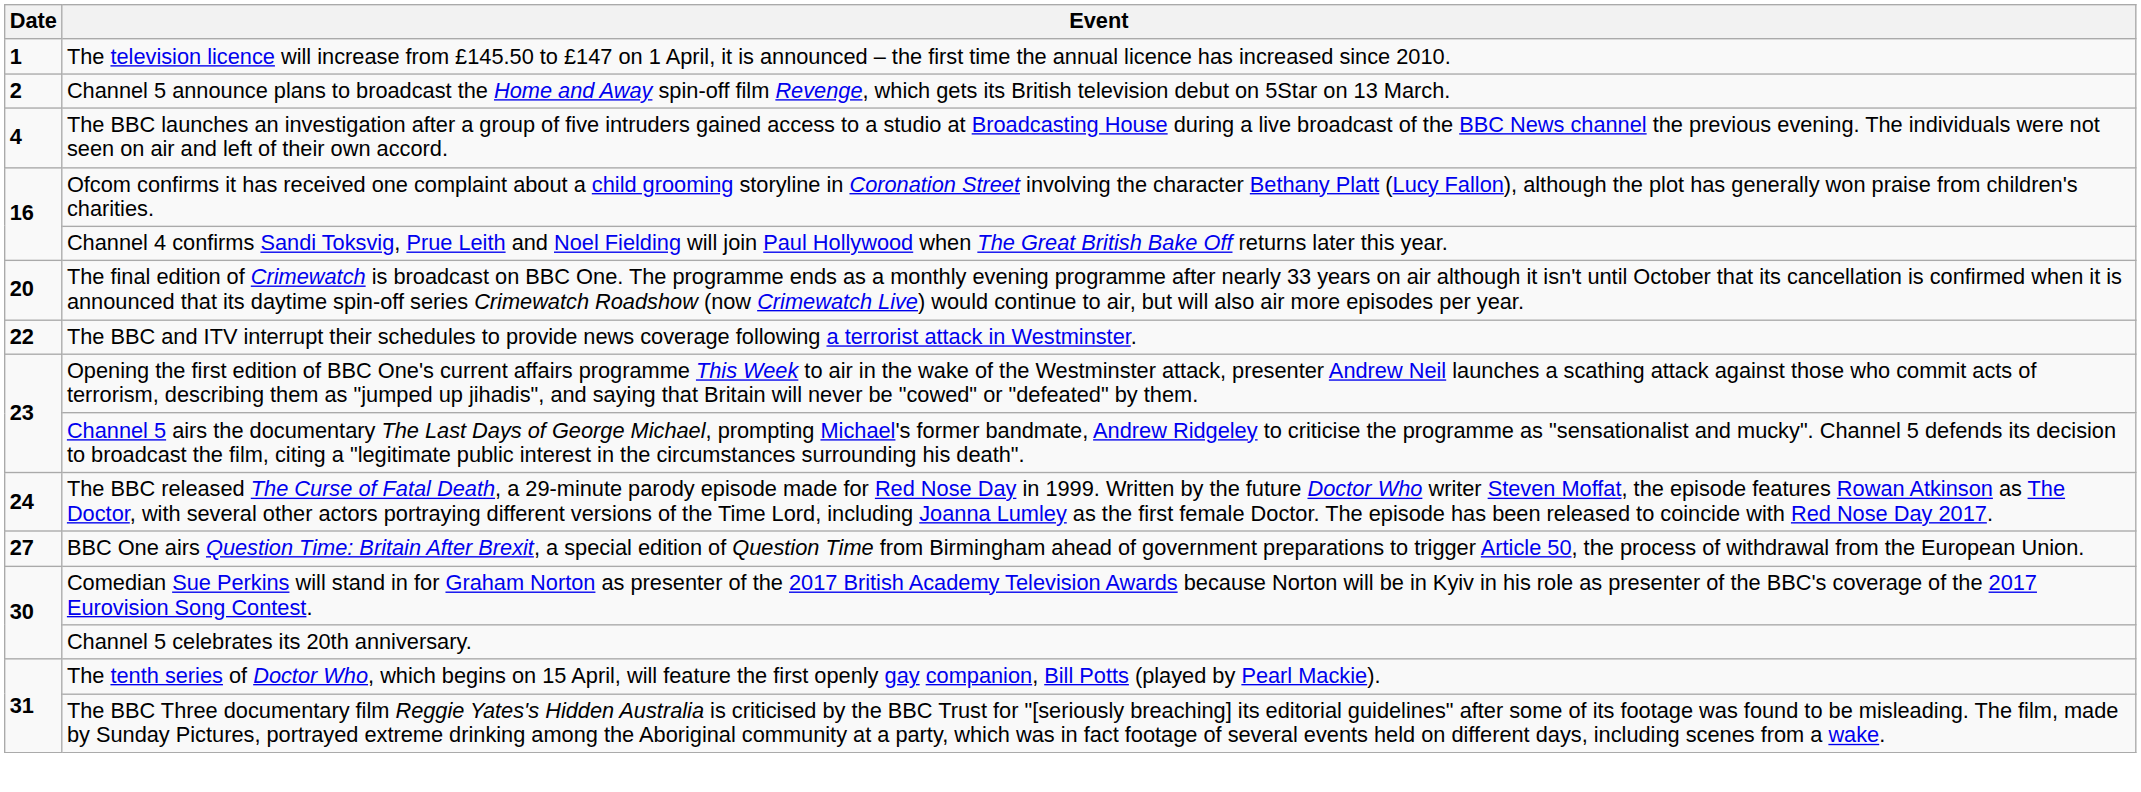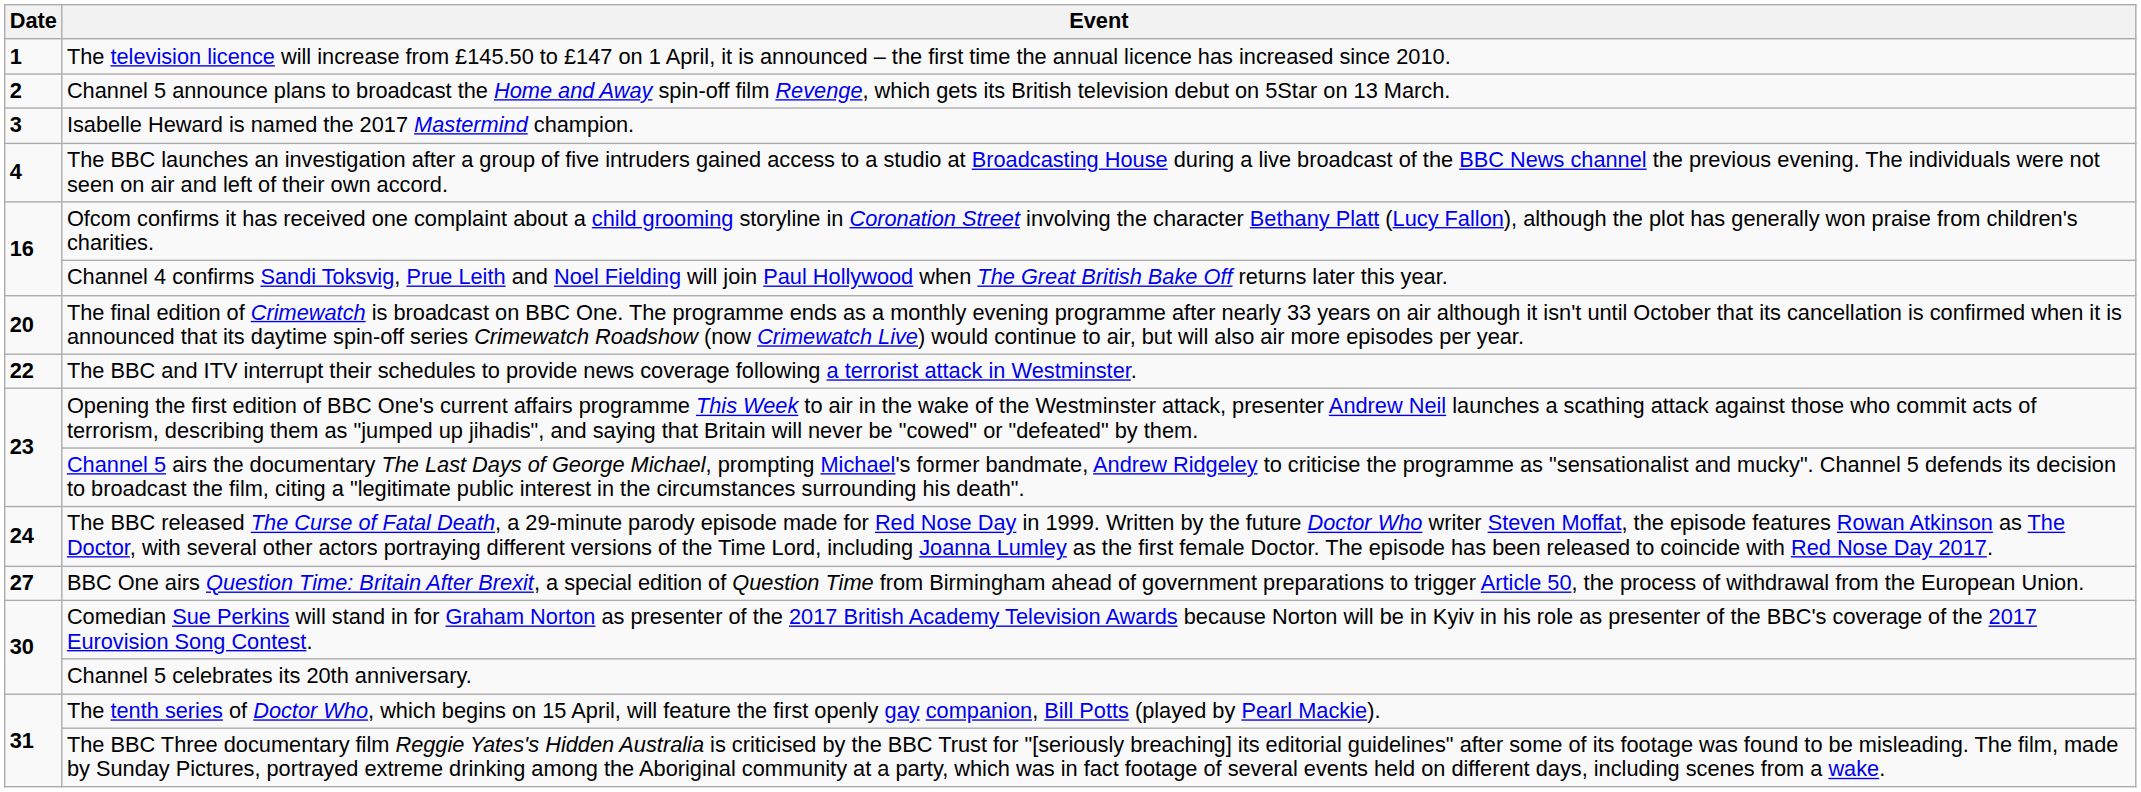 <table class="wikitable">
 <tr>
 <th>Date</th>
 <th>Event</th>
 </tr>
 <tr>
 <td><strong>1</strong></td>
 <td>The <a href='#'>television licence</a> will increase from £145.50 to £147 on 1 April, it is announced – the first time the annual licence has increased since 2010.</td>
 </tr>
 <tr>
 <td><strong>2</strong></td>
 <td>Channel 5 announce plans to broadcast the <em><a href='#'>Home and Away</a></em> spin-off film <em><a href='#'>Revenge</a></em>, which gets its British television debut on 5Star on 13 March.</td>
+</tr>
+<tr>
+<td><strong>3</strong></td>
+<td>Isabelle Heward is named the 2017 <em><a href='#'>Mastermind</a></em> champion.</td>
 </tr>
 <tr>
 <td><strong>4</strong></td>
 <td>The BBC launches an investigation after a group of five intruders gained access to a studio at <a href='#'>Broadcasting House</a> during a live broadcast of the <a href='#'>BBC News channel</a> the previous evening. The individuals were not seen on air and left of their own accord.</td>
 </tr>
 <tr>
 <td rowspan=2><strong>16</strong></td>
 <td>Ofcom confirms it has received one complaint about a <a href='#'>child grooming</a> storyline in <em><a href='#'>Coronation Street</a></em> involving the character <a href='#'>Bethany Platt</a> (<a href='#'>Lucy Fallon</a>), although the plot has generally won praise from children's charities.</td>
 </tr>
 <tr>
 <td>Channel 4 confirms <a href='#'>Sandi Toksvig</a>, <a href='#'>Prue Leith</a> and <a href='#'>Noel Fielding</a> will join <a href='#'>Paul Hollywood</a> when <em><a href='#'>The Great British Bake Off</a></em> returns later this year.</td>
 </tr>
 <tr>
 <td><strong>20</strong></td>
 <td>The final edition of <em><a href='#'>Crimewatch</a></em> is broadcast on BBC One. The programme ends as a monthly evening programme after nearly 33 years on air although it isn't until October that its cancellation is confirmed when it is announced that its daytime spin-off series <em>Crimewatch Roadshow</em> (now <em><a href='#'>Crimewatch Live</a></em>) would continue to air, but will also air more episodes per year.</td>
 </tr>
 <tr>
 <td><strong>22</strong></td>
 <td>The BBC and ITV interrupt their schedules to provide news coverage following <a href='#'>a terrorist attack in Westminster</a>.</td>
 </tr>
 <tr>
 <td rowspan=2><strong>23</strong></td>
 <td>Opening the first edition of BBC One's current affairs programme <em><a href='#'>This Week</a></em> to air in the wake of the Westminster attack, presenter <a href='#'>Andrew Neil</a> launches a scathing attack against those who commit acts of terrorism, describing them as "jumped up jihadis", and saying that Britain will never be "cowed" or "defeated" by them.</td>
 </tr>
 <tr>
 <td><a href='#'>Channel 5</a> airs the documentary <em>The Last Days of George Michael</em>, prompting <a href='#'>Michael</a>'s former bandmate, <a href='#'>Andrew Ridgeley</a> to criticise the programme as "sensationalist and mucky". Channel 5 defends its decision to broadcast the film, citing a "legitimate public interest in the circumstances surrounding his death".</td>
 </tr>
 <tr>
 <td><strong>24</strong></td>
 <td>The BBC released <em><a href='#'>The Curse of Fatal Death</a></em>, a 29-minute parody episode made for <a href='#'>Red Nose Day</a> in 1999. Written by the future <em><a href='#'>Doctor Who</a></em> writer <a href='#'>Steven Moffat</a>, the episode features <a href='#'>Rowan Atkinson</a> as <a href='#'>The Doctor</a>, with several other actors portraying different versions of the Time Lord, including <a href='#'>Joanna Lumley</a> as the first female Doctor. The episode has been released to coincide with <a href='#'>Red Nose Day 2017</a>.</td>
 </tr>
 <tr>
 <td><strong>27</strong></td>
 <td>BBC One airs <em><a href='#'>Question Time: Britain After Brexit</a></em>, a special edition of <em>Question Time</em> from Birmingham ahead of government preparations to trigger <a href='#'>Article 50</a>, the process of withdrawal from the European Union.</td>
 </tr>
 <tr>
 <td rowspan=2><strong>30</strong></td>
 <td>Comedian <a href='#'>Sue Perkins</a> will stand in for <a href='#'>Graham Norton</a> as presenter of the <a href='#'>2017 British Academy Television Awards</a> because Norton will be in Kyiv in his role as presenter of the BBC's coverage of the <a href='#'>2017 Eurovision Song Contest</a>.</td>
 </tr>
 <tr>
 <td>Channel 5 celebrates its 20th anniversary.</td>
 </tr>
 <tr>
 <td rowspan=2><strong>31</strong></td>
 <td>The <a href='#'>tenth series</a> of <em><a href='#'>Doctor Who</a></em>, which begins on 15 April, will feature the first openly <a href='#'>gay</a> <a href='#'>companion</a>, <a href='#'>Bill Potts</a> (played by <a href='#'>Pearl Mackie</a>).</td>
 </tr>
 <tr>
 <td>The BBC Three documentary film <em>Reggie Yates's Hidden Australia</em> is criticised by the BBC Trust for "[seriously breaching] its editorial guidelines" after some of its footage was found to be misleading. The film, made by Sunday Pictures, portrayed extreme drinking among the Aboriginal community at a party, which was in fact footage of several events held on different days, including scenes from a <a href='#'>wake</a>.</td>
 </tr>
 </table>
